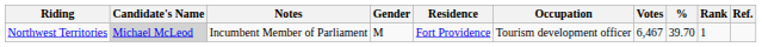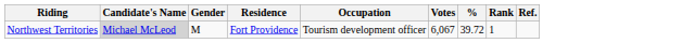 <table class="wikitable sortable">
 <tr>
 <th>Riding</th>
 <th>Candidate's Name</th>
-<th>Notes</th>
 <th>Gender</th>
 <th>Residence</th>
 <th>Occupation</th>
 <th>Votes</th>
 <th>%</th>
 <th>Rank</th>
 <th>Ref.</th>
 </tr>
 <tr>
 <td><a href='#'>Northwest Territories</a></td>
 <td style="background: lightgrey;"><a href='#'>Michael McLeod</a></td>
-<td>Incumbent Member of Parliament</td>
 <td>M</td>
 <td><a href='#'>Fort Providence</a></td>
 <td>Tourism development officer</td>
-<td>6,467</td>
-<td>39.70</td>
+<td>6,067</td>
+<td>39.72</td>
 <td>1</td>
 <td></td>
 </tr>
 </table>
